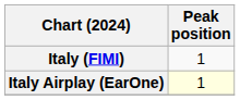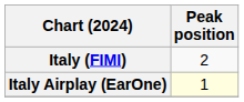 <table class="wikitable sortable plainrowheaders" style="text-align:center">
 <tr>
 <th scope="col">Chart (2024)</th>
 <th scope="col">Peak<br>position</th>
 </tr>
 <tr>
 <th scope="row">Italy (<a href='#'>FIMI</a>)</th>
-<td>1</td>
+<td>2</td>
 </tr>
 <tr>
 <th scope="row">Italy Airplay (EarOne)</th>
 <td style="background: lightyellow;">1</td>
 </tr>
 <tr>
 </tr>
 </table>
